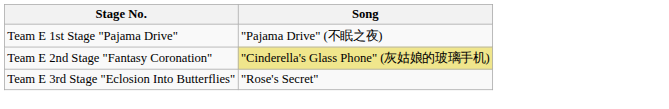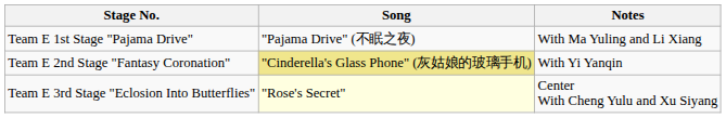 <table class="wikitable">
 <tr>
 <th>Stage No.</th>
 <th>Song</th>
+<th>Notes</th>
 </tr>
 <tr>
 <td>Team E 1st Stage "Pajama Drive"</td>
 <td>"Pajama Drive" (不眠之夜)</td>
+<td>With Ma Yuling and Li Xiang</td>
 </tr>
 <tr>
 <td>Team E 2nd Stage "Fantasy Coronation"</td>
 <td style="background: khaki;">"Cinderella's Glass Phone" (灰姑娘的玻璃手机)</td>
+<td>With Yi Yanqin</td>
 </tr>
 <tr>
 <td>Team E 3rd Stage "Eclosion Into Butterflies"</td>
-<td>"Rose's Secret"</td>
+<td style="background: lightyellow;">"Rose's Secret"</td>
+<td>Center<br>With Cheng Yulu and Xu Siyang</td>
 </tr>
 </table>
